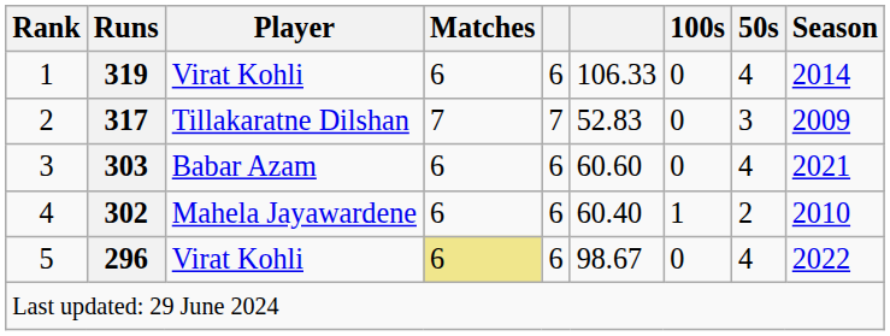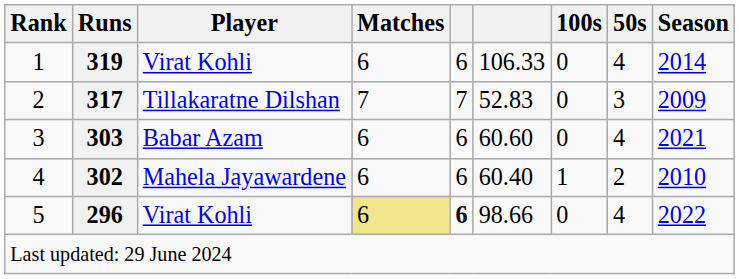 <table class="wikitable sortable">
 <tr>
 <th>Rank</th>
 <th>Runs</th>
 <th>Player</th>
 <th>Matches</th>
 <th></th>
 <th></th>
 <th>100s</th>
 <th>50s</th>
 <th>Season</th>
 </tr>
 <tr>
 <td align=center>1</td>
 <th>319</th>
 <td> <a href='#'>Virat Kohli</a></td>
 <td>6</td>
 <td>6</td>
 <td>106.33</td>
 <td>0</td>
 <td>4</td>
 <td><a href='#'>2014</a></td>
 </tr>
 <tr>
 <td align=center>2</td>
 <th>317</th>
 <td> <a href='#'>Tillakaratne Dilshan</a></td>
 <td>7</td>
 <td>7</td>
 <td>52.83</td>
 <td>0</td>
 <td>3</td>
 <td><a href='#'>2009</a></td>
 </tr>
 <tr>
 <td align=center>3</td>
 <th>303</th>
 <td> <a href='#'>Babar Azam</a></td>
 <td>6</td>
 <td>6</td>
 <td>60.60</td>
 <td>0</td>
 <td>4</td>
 <td><a href='#'>2021</a></td>
 </tr>
 <tr>
 <td align=center>4</td>
 <th>302</th>
 <td> <a href='#'>Mahela Jayawardene</a></td>
 <td>6</td>
 <td>6</td>
 <td>60.40</td>
 <td>1</td>
 <td>2</td>
 <td><a href='#'>2010</a></td>
 </tr>
 <tr>
 <td align=center>5</td>
 <th>296</th>
 <td> <a href='#'>Virat Kohli</a></td>
 <td style="background: khaki;">6</td>
-<td>6</td>
-<td>98.67</td>
+<td><strong>6</strong></td>
+<td>98.66</td>
 <td>0</td>
 <td>4</td>
 <td><a href='#'>2022</a></td>
 </tr>
 <tr>
 <td colspan="9"><small>Last updated: 29 June 2024</small></td>
 </tr>
 </table>
